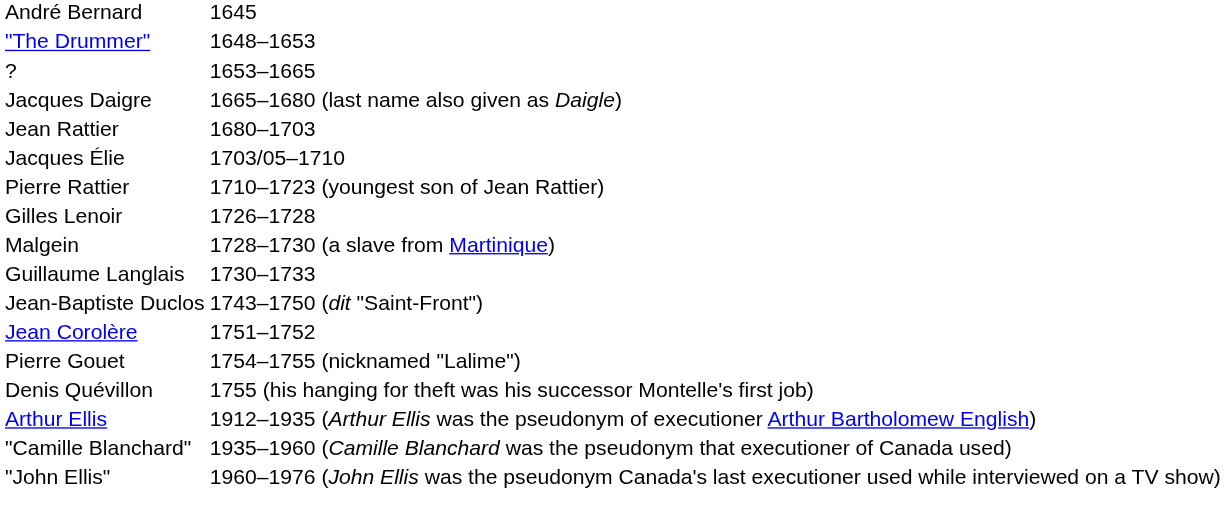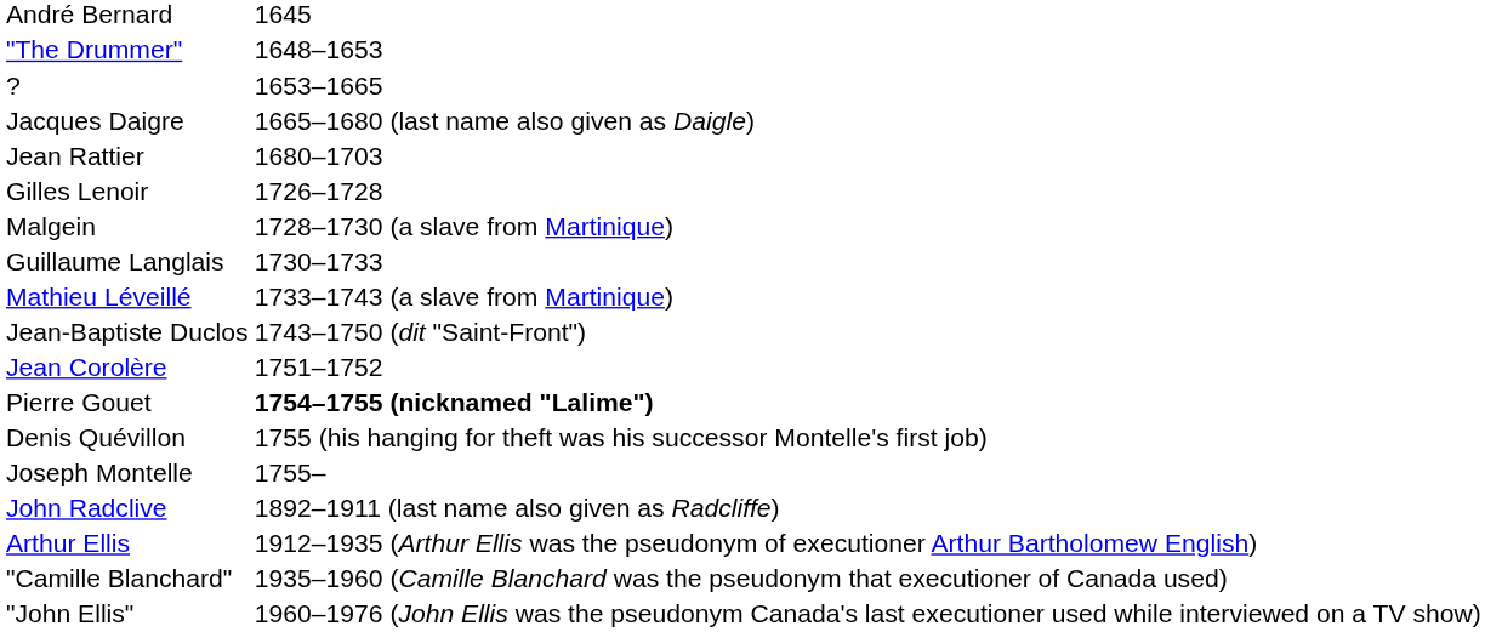 <table>
 <tr>
 <td>André Bernard</td>
 <td>1645</td>
 </tr>
 <tr>
 <td><a href='#'>"The Drummer"</a></td>
 <td>1648–1653</td>
 </tr>
 <tr>
 <td>?</td>
 <td>1653–1665</td>
 </tr>
 <tr>
 <td>Jacques Daigre</td>
 <td>1665–1680 (last name also given as <em>Daigle</em>)</td>
 </tr>
 <tr>
 <td>Jean Rattier</td>
 <td>1680–1703</td>
 </tr>
 <tr>
-<td>Jacques Élie</td>
-<td>1703/05–1710</td>
-</tr>
-<tr>
-<td>Pierre Rattier</td>
-<td>1710–1723 (youngest son of Jean Rattier)</td>
-</tr>
-<tr>
 <td>Gilles Lenoir</td>
 <td>1726–1728</td>
 </tr>
 <tr>
 <td>Malgein</td>
 <td>1728–1730 (a slave from <a href='#'>Martinique</a>)</td>
 </tr>
 <tr>
 <td>Guillaume Langlais</td>
 <td>1730–1733</td>
 </tr>
 <tr>
+<td><a href='#'>Mathieu Léveillé</a></td>
+<td>1733–1743 (a slave from <a href='#'>Martinique</a>)</td>
+</tr>
+<tr>
 <td>Jean-Baptiste Duclos</td>
 <td>1743–1750 (<em>dit</em> "Saint-Front")</td>
 </tr>
 <tr>
 <td><a href='#'>Jean Corolère</a></td>
 <td>1751–1752</td>
 </tr>
 <tr>
 <td>Pierre Gouet</td>
-<td>1754–1755 (nicknamed "Lalime")</td>
+<td><strong>1754–1755 (nicknamed "Lalime")</strong></td>
 </tr>
 <tr>
 <td>Denis Quévillon</td>
 <td>1755 (his hanging for theft was his successor Montelle's first job)</td>
+</tr>
+<tr>
+<td>Joseph Montelle</td>
+<td>1755– </td>
+</tr>
+<tr>
+<td><a href='#'>John Radclive</a></td>
+<td>1892–1911 (last name also given as <em>Radcliffe</em>)</td>
 </tr>
 <tr>
 <td><a href='#'>Arthur Ellis</a></td>
 <td>1912–1935 (<em>Arthur Ellis</em> was the pseudonym of executioner <a href='#'>Arthur Bartholomew English</a>)</td>
 </tr>
 <tr>
 <td>"Camille Blanchard"</td>
 <td>1935–1960 (<em>Camille Blanchard</em> was the pseudonym that executioner of Canada used)</td>
 </tr>
 <tr>
 <td>"John Ellis"</td>
 <td>1960–1976 (<em>John Ellis</em> was the pseudonym Canada's last executioner used while interviewed on a TV show)</td>
 </tr>
 </table>
